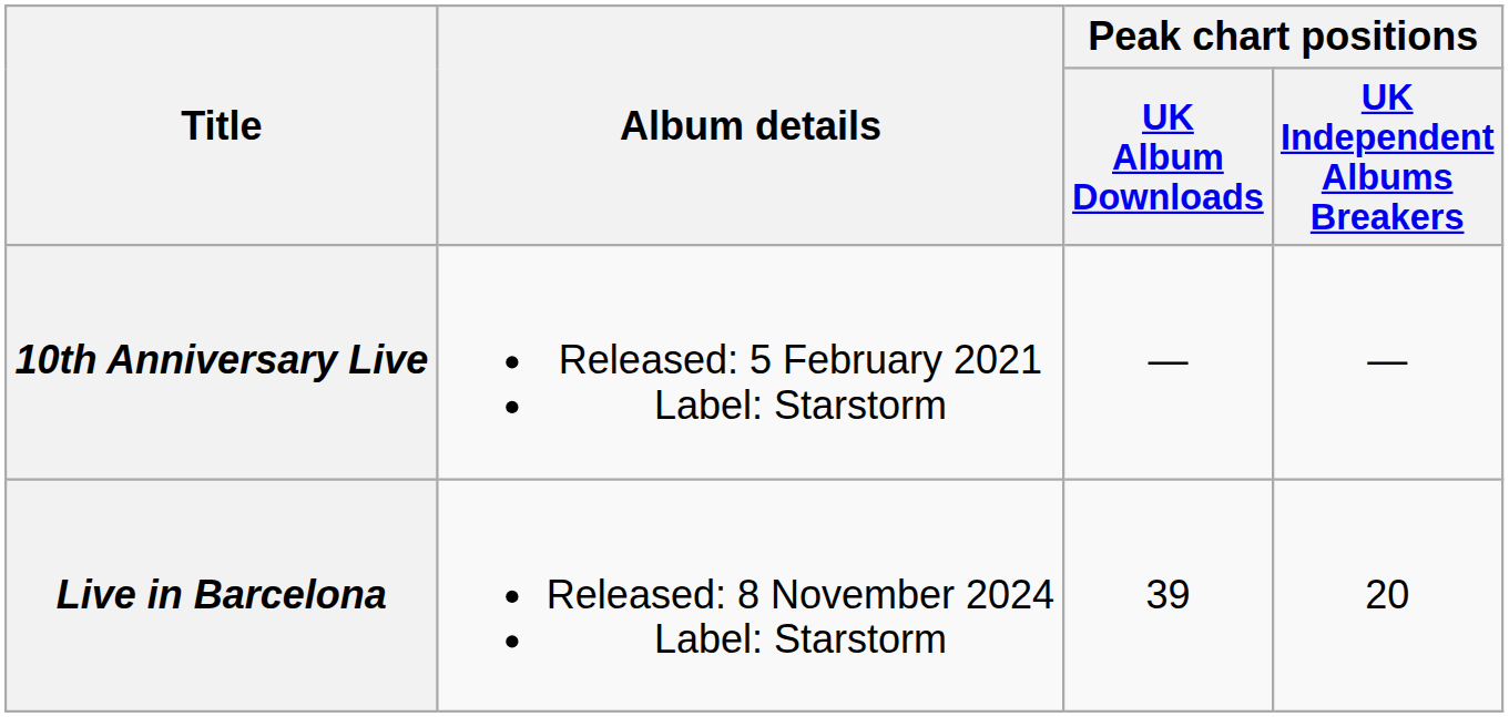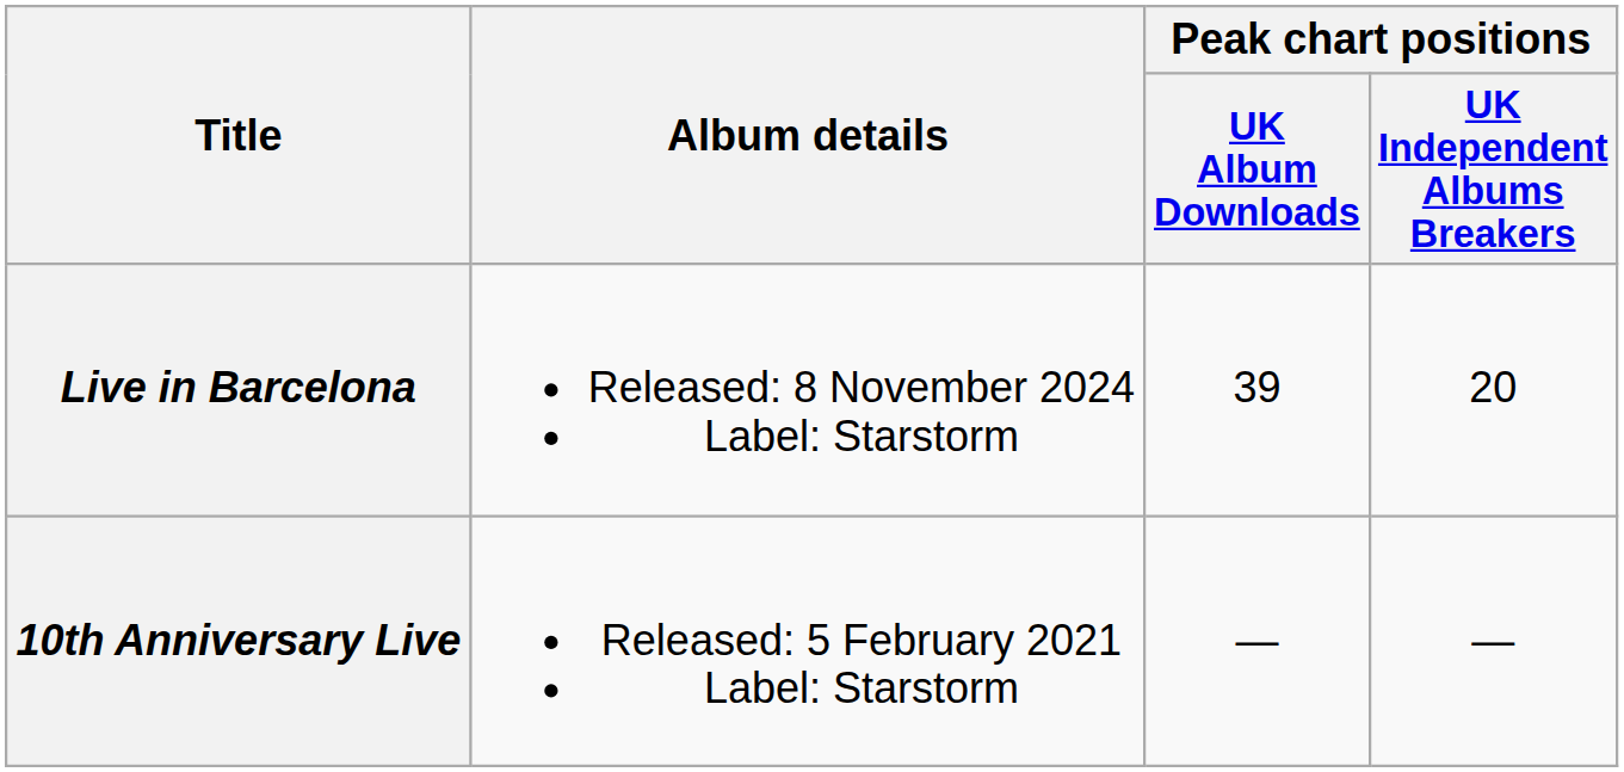 <table class="wikitable plainrowheaders" style="text-align:center;">
 <tr>
 <th scope="col" rowspan="2">Title</th>
 <th scope="col" rowspan="2">Album details</th>
 <th scope="col" colspan="2">Peak chart positions</th>
 </tr>
 <tr>
 <th scope="col" style="width:3em;font-size:90%;"><a href='#'>UK<br>Album Downloads</a><br></th>
 <th scope="col" style="width:3em;font-size:90%;"><a href='#'>UK<br>Independent Albums Breakers</a><br></th>
 </tr>
 <tr>
+<th scope="row"><em>Live in Barcelona</em></th>
+<td><br><ul><li>Released: 8 November 2024</li><li>Label: Starstorm</li></ul></td>
+<td>39</td>
+<td>20</td>
+</tr>
+<tr>
 <th scope="row"><em>10th Anniversary Live</em></th>
 <td><br><ul><li>Released: 5 February 2021</li><li>Label: Starstorm</li></ul></td>
 <td>—</td>
 <td>—</td>
 </tr>
-<tr>
-<th scope="row"><em>Live in Barcelona</em></th>
-<td><br><ul><li>Released: 8 November 2024</li><li>Label: Starstorm</li></ul></td>
-<td>39</td>
-<td>20</td>
-</tr>
 </table>
